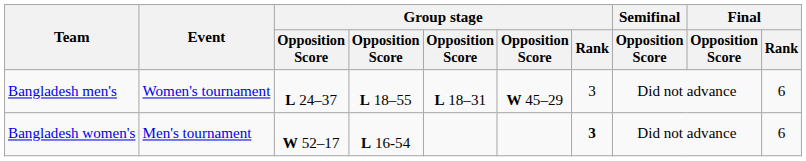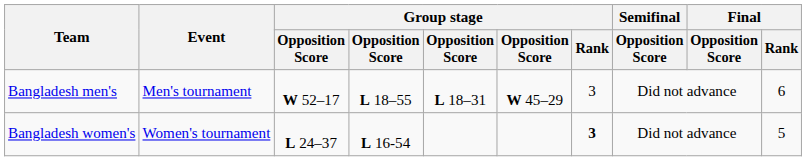 <table class=wikitable style=font-size:90%;text-align:center>
 <tr>
 <th rowspan=2>Team</th>
 <th rowspan=2>Event</th>
 <th colspan=5>Group stage</th>
 <th>Semifinal</th>
 <th colspan=2>Final</th>
 </tr>
 <tr style=font-size:95%>
 <th>Opposition<br>Score</th>
 <th>Opposition<br>Score</th>
 <th>Opposition<br>Score</th>
 <th>Opposition<br>Score</th>
 <th>Rank</th>
 <th>Opposition<br>Score</th>
 <th>Opposition<br>Score</th>
 <th>Rank</th>
 </tr>
 <tr>
 <td align=left><a href='#'>Bangladesh men's</a></td>
-<td align=left><a href='#'>Women's tournament</a></td>
-<td><br><strong>L</strong> 24–37</td>
+<td align=left><a href='#'>Men's tournament</a></td>
+<td><br><strong>W</strong> 52–17</td>
 <td><br><strong>L</strong> 18–55</td>
 <td><br><strong>L</strong> 18–31</td>
 <td><br><strong>W</strong> 45–29</td>
 <td>3</td>
 <td colspan="2">Did not advance</td>
 <td>6</td>
 </tr>
 <tr>
 <td align=left><a href='#'>Bangladesh women's</a></td>
-<td align=left><a href='#'>Men's tournament</a></td>
-<td><br><strong>W</strong> 52–17</td>
+<td align=left><a href='#'>Women's tournament</a></td>
+<td><br><strong>L</strong> 24–37</td>
 <td><br><strong>L</strong> 16-54</td>
 <td></td>
 <td></td>
 <td><strong>3</strong></td>
 <td colspan="2">Did not advance</td>
-<td>6</td>
+<td>5</td>
 </tr>
 </table>
